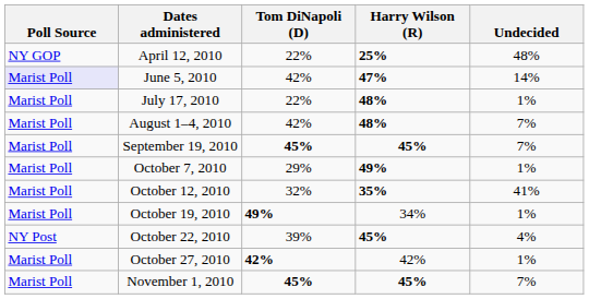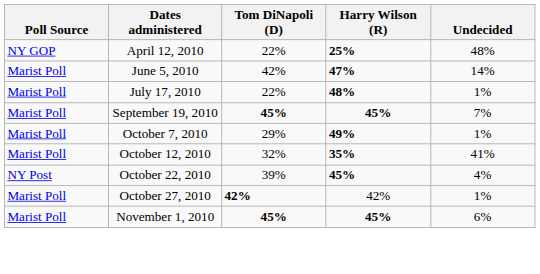 <table class="wikitable">
 <tr valign=bottom>
 <th width=120px>Poll Source</th>
 <th width=130px>Dates administered</th>
 <th width=120px>Tom DiNapoli (D)</th>
 <th width=120px>Harry Wilson (R)</th>
 <th width=120px>Undecided</th>
 </tr>
 <tr>
 <td><a href='#'>NY GOP</a></td>
 <td align=center>April 12, 2010</td>
 <td align=center>22%</td>
 <td><strong>25%</strong></td>
 <td align=center>48%</td>
 </tr>
 <tr>
-<td style="background: lavender;"><a href='#'>Marist Poll</a></td>
+<td><a href='#'>Marist Poll</a></td>
 <td align=center>June 5, 2010</td>
 <td align=center>42%</td>
 <td><strong>47%</strong></td>
 <td align=center>14%</td>
 </tr>
 <tr>
 <td><a href='#'>Marist Poll</a></td>
 <td align=center>July 17, 2010</td>
 <td align=center>22%</td>
 <td><strong>48%</strong></td>
 <td align=center>1%</td>
-</tr>
-<tr>
-<td><a href='#'>Marist Poll</a></td>
-<td align=center>August 1–4, 2010</td>
-<td align=center>42%</td>
-<td><strong>48%</strong></td>
-<td align=center>7%</td>
 </tr>
 <tr>
 <td><a href='#'>Marist Poll</a></td>
 <td align=center>September 19, 2010</td>
 <td align=center><strong>45%</strong></td>
 <td align=center><strong>45%</strong></td>
 <td align=center>7%</td>
 </tr>
 <tr>
 <td><a href='#'>Marist Poll</a></td>
 <td align=center>October 7, 2010</td>
 <td align=center>29%</td>
 <td><strong>49%</strong></td>
 <td align=center>1%</td>
 </tr>
 <tr>
 <td><a href='#'>Marist Poll</a></td>
 <td align=center>October 12, 2010</td>
 <td align=center>32%</td>
 <td><strong>35%</strong></td>
 <td align=center>41%</td>
 </tr>
 <tr>
-<td><a href='#'>Marist Poll</a></td>
-<td align=center>October 19, 2010</td>
-<td><strong>49%</strong></td>
-<td align=center>34%</td>
-<td align=center>1%</td>
-</tr>
-<tr>
 <td><a href='#'>NY Post</a></td>
 <td align=center>October 22, 2010</td>
 <td align=center>39%</td>
 <td><strong>45%</strong></td>
 <td align=center>4%</td>
 </tr>
 <tr>
 <td><a href='#'>Marist Poll</a></td>
 <td align=center>October 27, 2010</td>
 <td><strong>42%</strong></td>
 <td align=center>42%</td>
 <td align=center>1%</td>
 </tr>
 <tr>
 <td><a href='#'>Marist Poll</a></td>
 <td align=center>November 1, 2010</td>
 <td align=center><strong>45%</strong></td>
 <td align=center><strong>45%</strong></td>
-<td align=center>7%</td>
+<td align=center>6%</td>
 </tr>
 </table>
